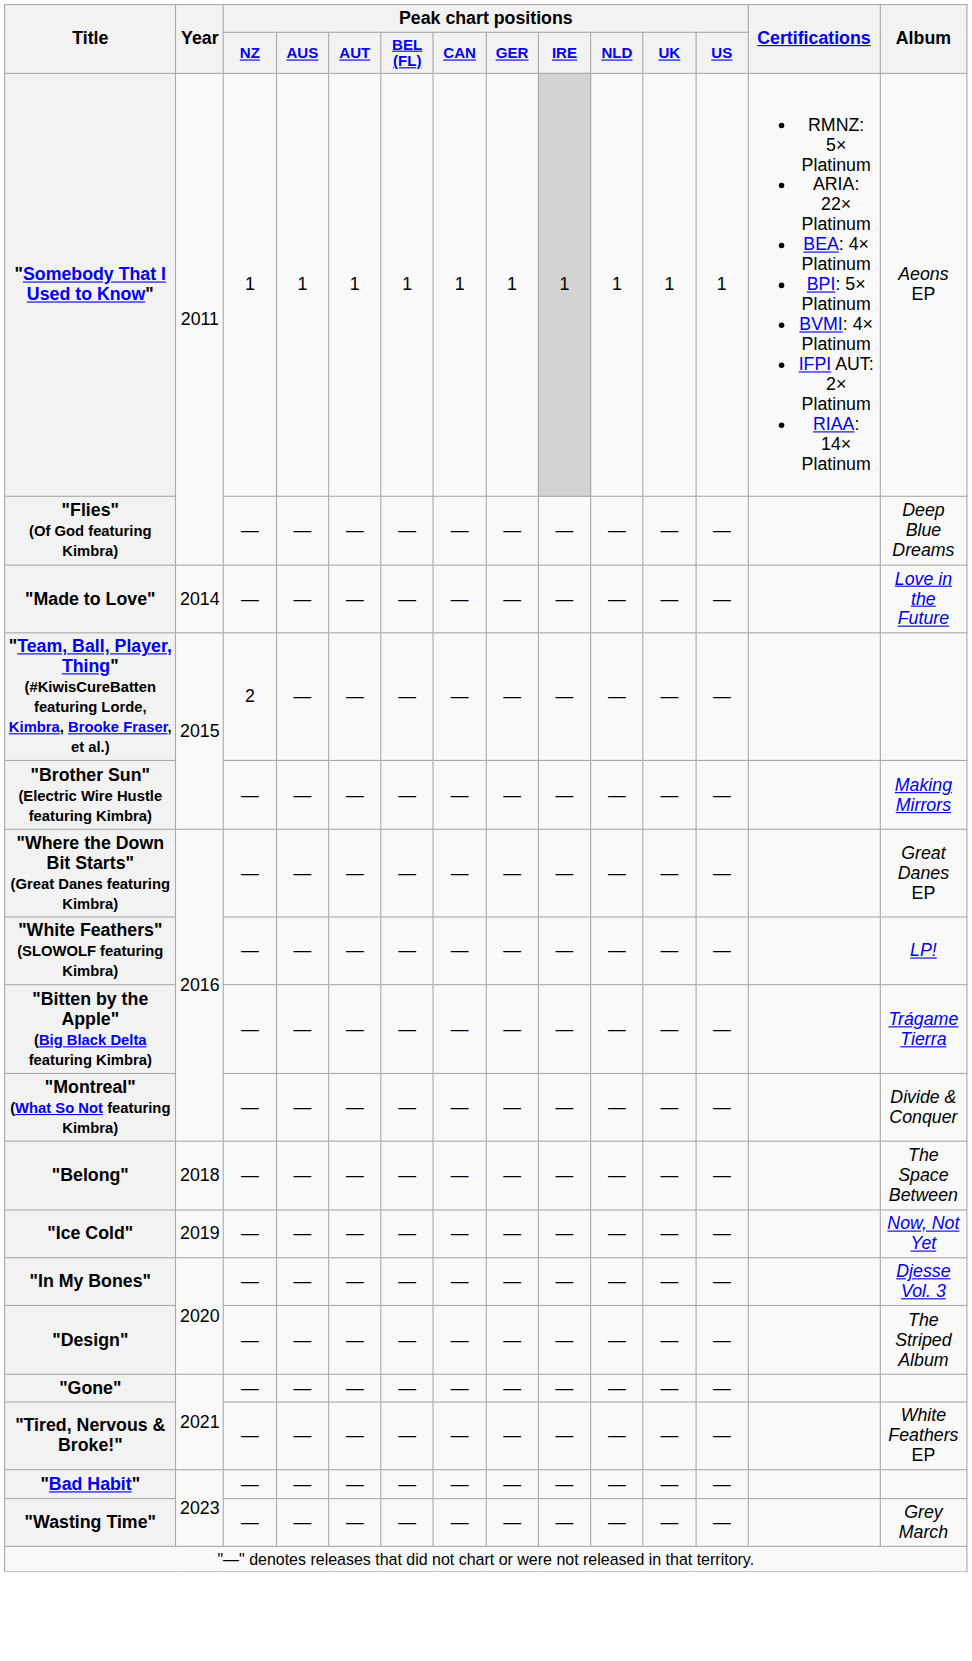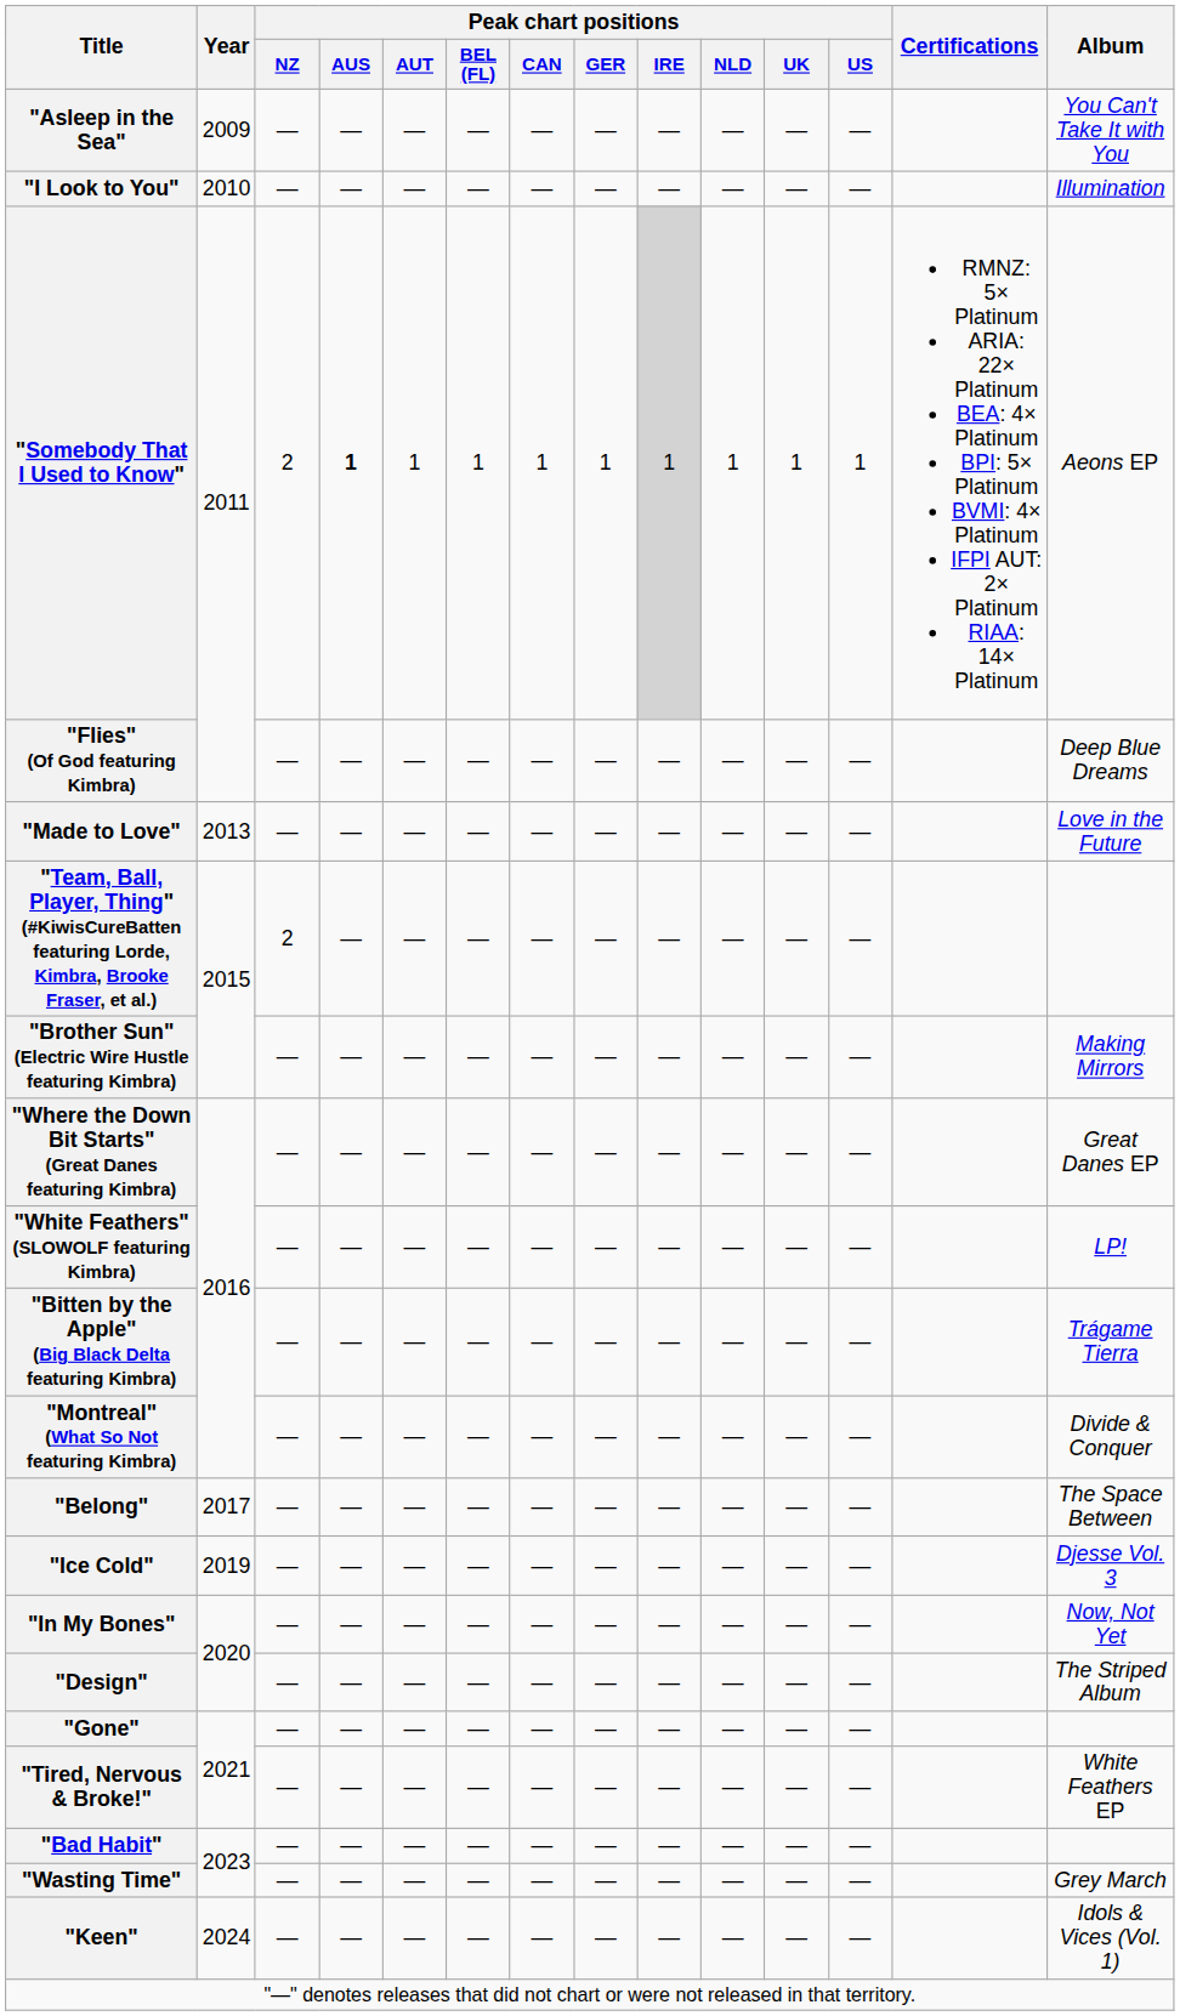 <table class="wikitable plainrowheaders" style="text-align:center;">
 <tr>
 <th scope="col" rowspan="2">Title</th>
 <th scope="col" rowspan="2">Year</th>
 <th scope="col" colspan="10">Peak chart positions</th>
 <th scope="col" rowspan="2"><a href='#'>Certifications</a></th>
 <th scope="col" rowspan="2">Album</th>
 </tr>
 <tr>
 <th scope="col" style="width:3em;font-size:85%;"><a href='#'>NZ</a><br></th>
 <th scope="col" style="width:3em;font-size:85%;"><a href='#'>AUS</a><br></th>
 <th scope="col" style="width:3em;font-size:85%;"><a href='#'>AUT</a><br></th>
 <th scope="col" style="width:3em;font-size:85%;"><a href='#'>BEL<br>(FL)</a><br></th>
 <th scope="col" style="width:3em;font-size:85%;"><a href='#'>CAN</a><br></th>
 <th scope="col" style="width:3em;font-size:85%;"><a href='#'>GER</a><br></th>
 <th scope="col" style="width:3em;font-size:85%;"><a href='#'>IRE</a><br></th>
 <th scope="col" style="width:3em;font-size:85%;"><a href='#'>NLD</a><br></th>
 <th scope="col" style="width:3em;font-size:85%;"><a href='#'>UK</a><br></th>
 <th scope="col" style="width:3em;font-size:85%;"><a href='#'>US</a><br></th>
 </tr>
 <tr>
+<th scope="row">"Asleep in the Sea"<br></th>
+<td>2009</td>
+<td>—</td>
+<td>—</td>
+<td>—</td>
+<td>—</td>
+<td>—</td>
+<td>—</td>
+<td>—</td>
+<td>—</td>
+<td>—</td>
+<td>—</td>
+<td></td>
+<td><em><a href='#'>You Can't Take It with You</a></em></td>
+</tr>
+<tr>
+<th scope="row">"I Look to You"<br></th>
+<td>2010</td>
+<td>—</td>
+<td>—</td>
+<td>—</td>
+<td>—</td>
+<td>—</td>
+<td>—</td>
+<td>—</td>
+<td>—</td>
+<td>—</td>
+<td>—</td>
+<td></td>
+<td><a href='#'><em>Illumination</em></a></td>
+</tr>
+<tr>
 <th scope="row">"<a href='#'>Somebody That I Used to Know</a>"<br></th>
 <td rowspan="2">2011</td>
-<td>1</td>
-<td>1</td>
+<td>2</td>
+<td><strong>1</strong></td>
 <td>1</td>
 <td>1</td>
 <td>1</td>
 <td>1</td>
 <td style="background: lightgrey;">1</td>
 <td>1</td>
 <td>1</td>
 <td>1</td>
 <td><br><ul><li>RMNZ: 5× Platinum</li><li>ARIA: 22× Platinum</li><li><a href='#'>BEA</a>: 4× Platinum</li><li><a href='#'>BPI</a>: 5× Platinum</li><li><a href='#'>BVMI</a>: 4× Platinum</li><li><a href='#'>IFPI</a> AUT: 2× Platinum</li><li><a href='#'>RIAA</a>: 14× Platinum</li></ul></td>
 <td><em>Aeons</em> EP</td>
 </tr>
 <tr>
 <th scope="row">"Flies"<br><small>(Of God featuring Kimbra)</small></th>
 <td>—</td>
 <td>—</td>
 <td>—</td>
 <td>—</td>
 <td>—</td>
 <td>—</td>
 <td>—</td>
 <td>—</td>
 <td>—</td>
 <td>—</td>
 <td></td>
 <td><em>Deep Blue Dreams</em></td>
 </tr>
 <tr>
 <th scope="row">"Made to Love"<br></th>
-<td>2014</td>
+<td>2013</td>
 <td>—</td>
 <td>—</td>
 <td>—</td>
 <td>—</td>
 <td>—</td>
 <td>—</td>
 <td>—</td>
 <td>—</td>
 <td>—</td>
 <td>—</td>
 <td></td>
 <td><em><a href='#'>Love in the Future</a></em></td>
 </tr>
 <tr>
 <th scope="row">"<a href='#'>Team, Ball, Player, Thing</a>"<br><small>(#KiwisCureBatten featuring Lorde, <a href='#'>Kimbra</a>, <a href='#'>Brooke Fraser</a>, et al.)</small></th>
 <td rowspan=2>2015</td>
 <td>2</td>
 <td>—</td>
 <td>—</td>
 <td>—</td>
 <td>—</td>
 <td>—</td>
 <td>—</td>
 <td>—</td>
 <td>—</td>
 <td>—</td>
 <td></td>
 <td></td>
 </tr>
 <tr>
 <th scope="row">"Brother Sun"<br><small>(Electric Wire Hustle featuring Kimbra)</small></th>
 <td>—</td>
 <td>—</td>
 <td>—</td>
 <td>—</td>
 <td>—</td>
 <td>—</td>
 <td>—</td>
 <td>—</td>
 <td>—</td>
 <td>—</td>
 <td></td>
 <td><em><a href='#'>Making Mirrors</a></em></td>
 </tr>
 <tr>
 <th scope="row">"Where the Down Bit Starts"<br><small>(Great Danes featuring Kimbra)</small></th>
 <td rowspan=4>2016</td>
 <td>—</td>
 <td>—</td>
 <td>—</td>
 <td>—</td>
 <td>—</td>
 <td>—</td>
 <td>—</td>
 <td>—</td>
 <td>—</td>
 <td>—</td>
 <td></td>
 <td><em>Great Danes</em> EP</td>
 </tr>
 <tr>
 <th scope="row">"White Feathers"<br><small>(SLOWOLF featuring Kimbra)</small></th>
 <td>—</td>
 <td>—</td>
 <td>—</td>
 <td>—</td>
 <td>—</td>
 <td>—</td>
 <td>—</td>
 <td>—</td>
 <td>—</td>
 <td>—</td>
 <td></td>
 <td><em><a href='#'>LP!</a></em></td>
 </tr>
 <tr>
 <th scope="row">"Bitten by the Apple"<br><small>(<a href='#'>Big Black Delta</a> featuring Kimbra)</small></th>
 <td>—</td>
 <td>—</td>
 <td>—</td>
 <td>—</td>
 <td>—</td>
 <td>—</td>
 <td>—</td>
 <td>—</td>
 <td>—</td>
 <td>—</td>
 <td></td>
 <td><em><a href='#'>Trágame Tierra</a></em></td>
 </tr>
 <tr>
 <th scope="row">"Montreal"<br><small>(<a href='#'>What So Not</a> featuring Kimbra)</small></th>
 <td>—</td>
 <td>—</td>
 <td>—</td>
 <td>—</td>
 <td>—</td>
 <td>—</td>
 <td>—</td>
 <td>—</td>
 <td>—</td>
 <td>—</td>
 <td></td>
 <td><em>Divide & Conquer</em></td>
 </tr>
 <tr>
 <th scope="row">"Belong"<br></th>
-<td>2018</td>
+<td>2017</td>
 <td>—</td>
 <td>—</td>
 <td>—</td>
 <td>—</td>
 <td>—</td>
 <td>—</td>
 <td>—</td>
 <td>—</td>
 <td>—</td>
 <td>—</td>
 <td></td>
 <td><em>The Space Between</em></td>
 </tr>
 <tr>
 <th scope="row">"Ice Cold"<br></th>
 <td>2019</td>
 <td>—</td>
 <td>—</td>
 <td>—</td>
 <td>—</td>
 <td>—</td>
 <td>—</td>
 <td>—</td>
 <td>—</td>
 <td>—</td>
 <td>—</td>
 <td></td>
-<td><em><a href='#'>Now, Not Yet</a></em></td>
+<td><em><a href='#'>Djesse Vol. 3</a></em></td>
 </tr>
 <tr>
 <th scope="row">"In My Bones"<br></th>
 <td rowspan=2>2020</td>
 <td>—</td>
 <td>—</td>
 <td>—</td>
 <td>—</td>
 <td>—</td>
 <td>—</td>
 <td>—</td>
 <td>—</td>
 <td>—</td>
 <td>—</td>
 <td></td>
-<td><em><a href='#'>Djesse Vol. 3</a></em></td>
+<td><em><a href='#'>Now, Not Yet</a></em></td>
 </tr>
 <tr>
 <th scope="row">"Design"<br> </th>
 <td>—</td>
 <td>—</td>
 <td>—</td>
 <td>—</td>
 <td>—</td>
 <td>—</td>
 <td>—</td>
 <td>—</td>
 <td>—</td>
 <td>—</td>
 <td></td>
 <td><em>The Striped Album</em></td>
 </tr>
 <tr>
 <th scope="row">"Gone"<br> </th>
 <td rowspan="2">2021</td>
 <td>—</td>
 <td>—</td>
 <td>—</td>
 <td>—</td>
 <td>—</td>
 <td>—</td>
 <td>—</td>
 <td>—</td>
 <td>—</td>
 <td>—</td>
 <td></td>
 <td></td>
 </tr>
 <tr>
 <th scope="row">"Tired, Nervous & Broke!"<br> </th>
 <td>—</td>
 <td>—</td>
 <td>—</td>
 <td>—</td>
 <td>—</td>
 <td>—</td>
 <td>—</td>
 <td>—</td>
 <td>—</td>
 <td>—</td>
 <td></td>
 <td><em>White Feathers</em> EP</td>
 </tr>
 <tr>
 <th scope="row">"<a href='#'>Bad Habit</a>"<br> </th>
 <td rowspan=2>2023</td>
 <td>—</td>
 <td>—</td>
 <td>—</td>
 <td>—</td>
 <td>—</td>
 <td>—</td>
 <td>—</td>
 <td>—</td>
 <td>—</td>
 <td>—</td>
 <td></td>
 <td></td>
 </tr>
 <tr>
 <th scope="row">"Wasting Time"<br> </th>
 <td>—</td>
 <td>—</td>
 <td>—</td>
 <td>—</td>
 <td>—</td>
 <td>—</td>
 <td>—</td>
 <td>—</td>
 <td>—</td>
 <td>—</td>
 <td></td>
 <td><em>Grey March</em></td>
 </tr>
 <tr>
+<th scope="row">"Keen"<br> </th>
+<td rowspan="1">2024</td>
+<td>—</td>
+<td>—</td>
+<td>—</td>
+<td>—</td>
+<td>—</td>
+<td>—</td>
+<td>—</td>
+<td>—</td>
+<td>—</td>
+<td>—</td>
+<td></td>
+<td><em>Idols & Vices (Vol. 1)</em></td>
+</tr>
+<tr>
 <td colspan="14" style="font-size:90%">"—" denotes releases that did not chart or were not released in that territory.</td>
 </tr>
 </table>
